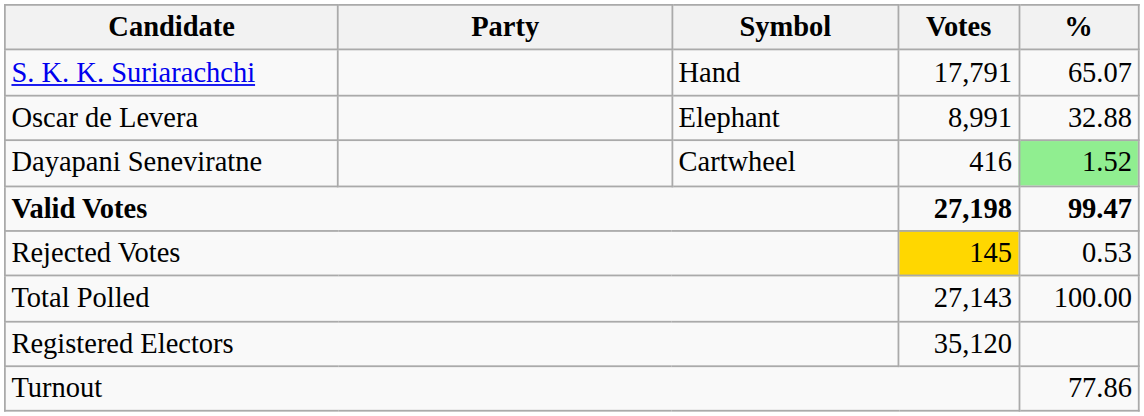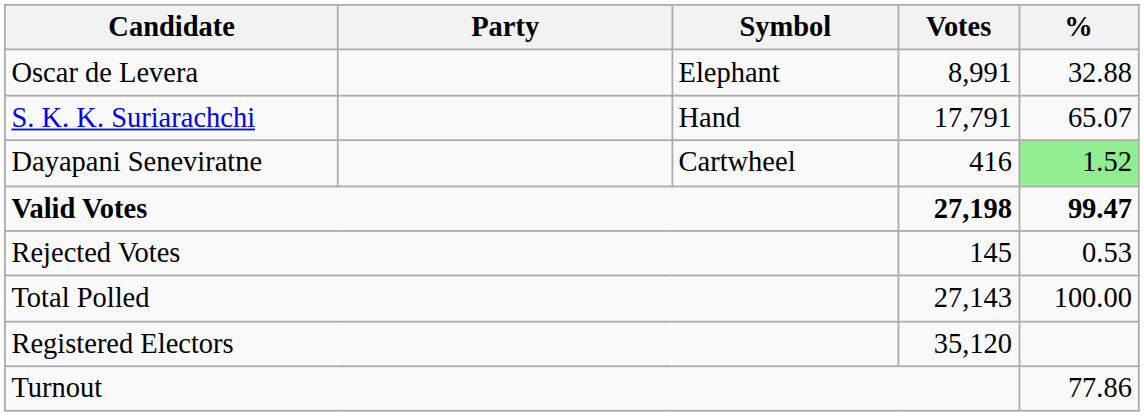 <table class="wikitable" border="1" style="text-align:right;">
 <tr>
 <th align=left width="180">Candidate</th>
 <th align=left width="180">Party</th>
 <th align=left width="120">Symbol</th>
 <th align=left width="60">Votes</th>
 <th align=left width="60">%</th>
 </tr>
 <tr>
+<td align=left>Oscar de Levera</td>
+<td align=left></td>
+<td align=left>Elephant</td>
+<td>8,991</td>
+<td>32.88</td>
+</tr>
+<tr>
 <td align=left><a href='#'>S. K. K. Suriarachchi</a></td>
 <td align=left></td>
 <td align=left>Hand</td>
 <td>17,791</td>
 <td>65.07</td>
-</tr>
-<tr>
-<td align=left>Oscar de Levera</td>
-<td align=left></td>
-<td align=left>Elephant</td>
-<td>8,991</td>
-<td>32.88</td>
 </tr>
 <tr>
 <td align=left>Dayapani Seneviratne</td>
 <td align=left></td>
 <td align=left>Cartwheel</td>
 <td>416</td>
 <td style="background: lightgreen;">1.52</td>
 </tr>
 <tr>
 <td align=left colspan=3><strong>Valid Votes</strong></td>
 <td><strong>27,198</strong></td>
 <td><strong>99.47</strong></td>
 </tr>
 <tr>
 <td align=left colspan=3>Rejected Votes</td>
-<td style="background: gold;">145</td>
+<td>145</td>
 <td>0.53</td>
 </tr>
 <tr>
 <td align=left colspan=3>Total Polled</td>
 <td>27,143</td>
 <td>100.00</td>
 </tr>
 <tr>
 <td align=left colspan=3>Registered Electors</td>
 <td>35,120</td>
 <td></td>
 </tr>
 <tr>
 <td align=left colspan=4>Turnout</td>
 <td>77.86</td>
 </tr>
 </table>
